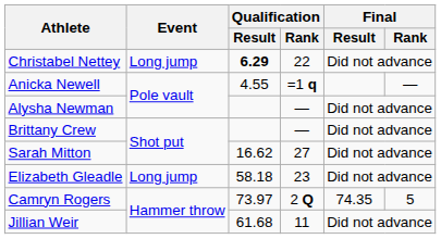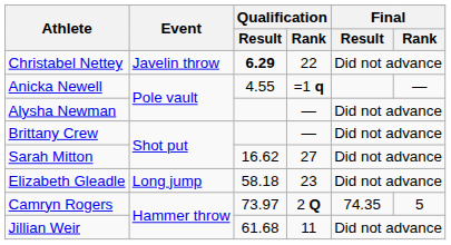 <table class=wikitable style=font-size:90%;text-align:center>
 <tr>
 <th rowspan=2>Athlete</th>
 <th rowspan=2>Event</th>
 <th colspan=2>Qualification</th>
 <th colspan=2>Final</th>
 </tr>
 <tr style=font-size:95%>
 <th>Result</th>
 <th>Rank</th>
 <th>Result</th>
 <th>Rank</th>
 </tr>
 <tr>
 <td align=left><a href='#'>Christabel Nettey</a></td>
-<td align=left><a href='#'>Long jump</a></td>
+<td align=left><a href='#'>Javelin throw</a></td>
 <td><strong>6.29</strong></td>
 <td>22</td>
 <td colspan="2">Did not advance</td>
 </tr>
 <tr>
 <td align=left><a href='#'>Anicka Newell</a></td>
 <td align=left rowspan=2><a href='#'>Pole vault</a></td>
 <td>4.55</td>
 <td>=1 <strong>q</strong></td>
 <td></td>
 <td>—</td>
 </tr>
 <tr>
 <td align=left><a href='#'>Alysha Newman</a></td>
 <td></td>
 <td>—</td>
 <td colspan="2">Did not advance</td>
 </tr>
 <tr>
 <td align=left><a href='#'>Brittany Crew</a></td>
 <td align=left rowspan=2><a href='#'>Shot put</a></td>
 <td></td>
 <td>—</td>
 <td colspan="2">Did not advance</td>
 </tr>
 <tr>
 <td align=left><a href='#'>Sarah Mitton</a></td>
 <td>16.62</td>
 <td>27</td>
 <td colspan="2">Did not advance</td>
 </tr>
 <tr>
 <td align=left><a href='#'>Elizabeth Gleadle</a></td>
 <td align=left><a href='#'>Long jump</a></td>
 <td>58.18</td>
 <td>23</td>
 <td colspan="2">Did not advance</td>
 </tr>
 <tr>
 <td align=left><a href='#'>Camryn Rogers</a></td>
 <td align=left rowspan=2><a href='#'>Hammer throw</a></td>
 <td>73.97</td>
 <td>2 <strong>Q</strong></td>
 <td>74.35</td>
 <td>5</td>
 </tr>
 <tr>
 <td align=left><a href='#'>Jillian Weir</a></td>
 <td>61.68</td>
 <td>11</td>
 <td colspan=2>Did not advance</td>
 </tr>
 </table>
